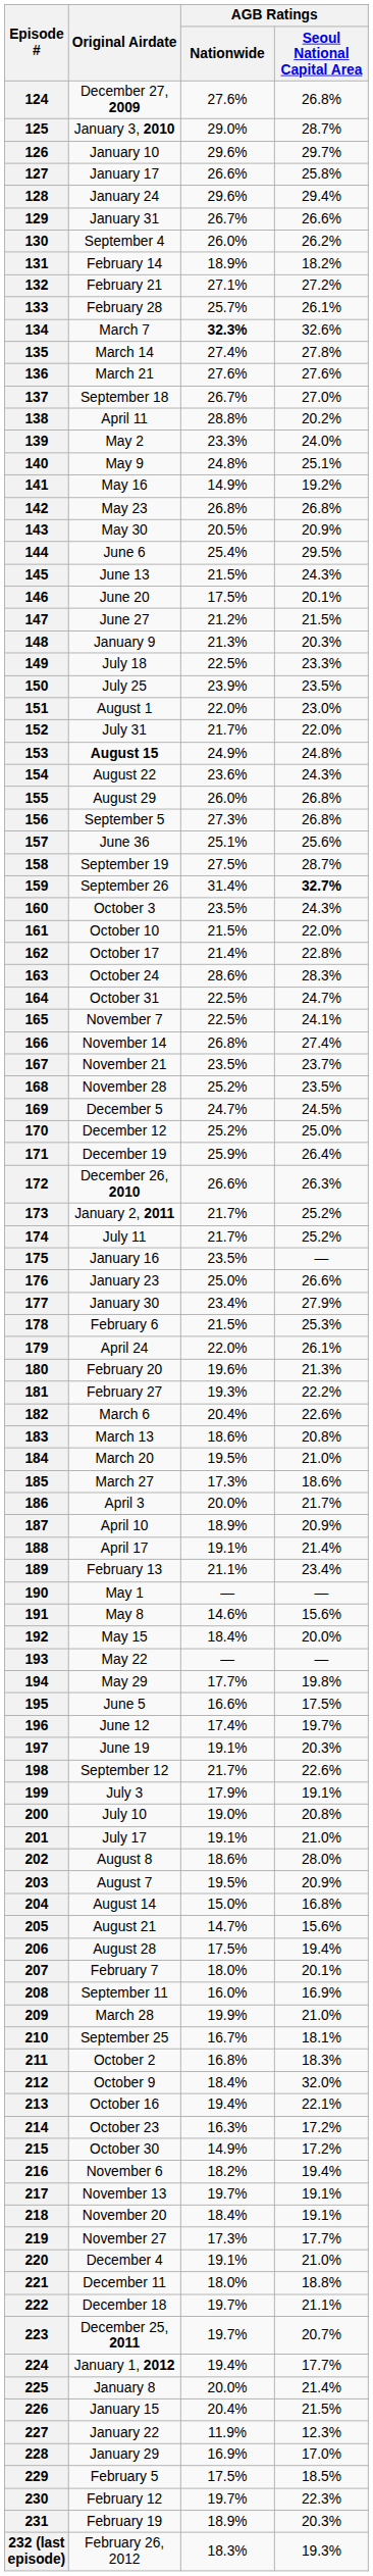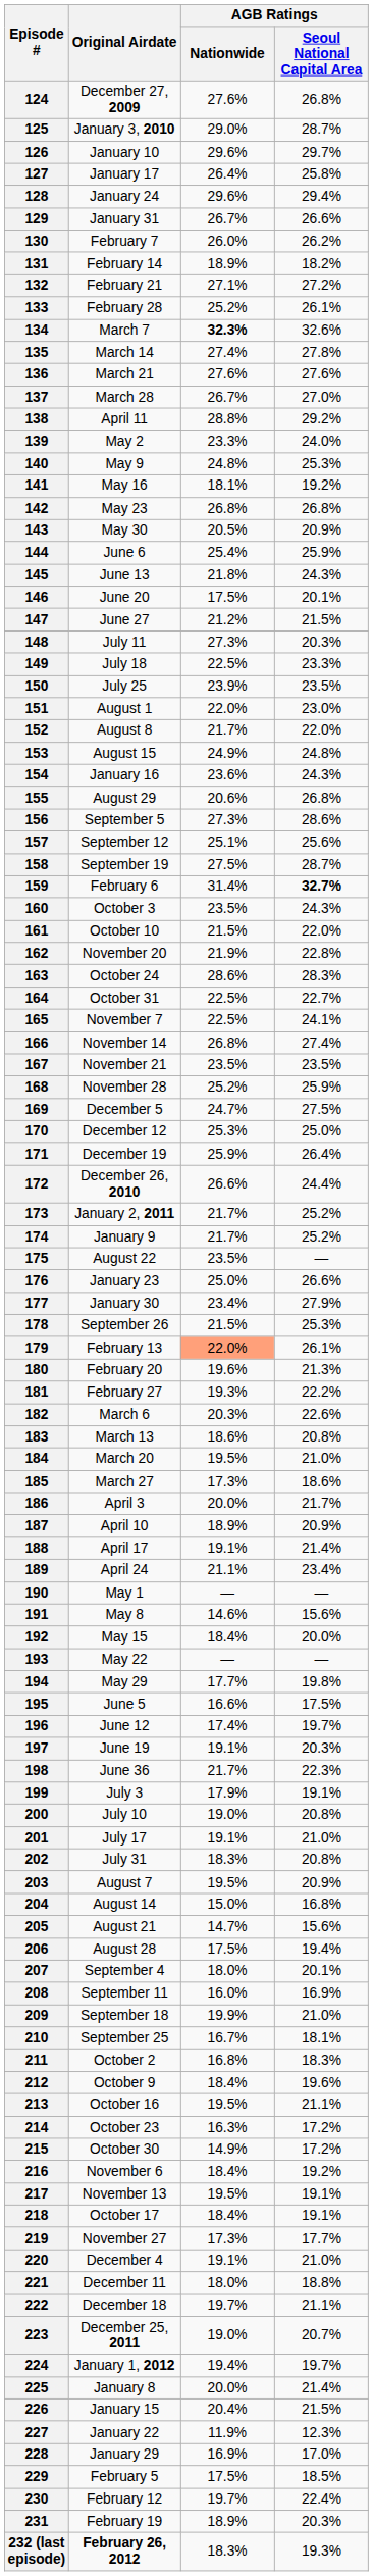 <table class=wikitable style="text-align:center">
 <tr>
 <th rowspan="2" width=40>Episode #</th>
 <th rowspan="2" width=120>Original Airdate</th>
 <th colspan="2">AGB Ratings</th>
 </tr>
 <tr>
 <th width=100>Nationwide</th>
 <th width=100><a href='#'>Seoul National Capital Area</a></th>
 </tr>
 <tr>
 <th>124</th>
 <td>December 27, <strong>2009</strong></td>
 <td>27.6%</td>
 <td>26.8%</td>
 </tr>
 <tr>
 <th>125</th>
 <td>January 3, <strong>2010</strong></td>
 <td>29.0%</td>
 <td>28.7%</td>
 </tr>
 <tr>
 <th>126</th>
 <td>January 10</td>
 <td>29.6%</td>
 <td>29.7%</td>
 </tr>
 <tr>
 <th>127</th>
 <td>January 17</td>
-<td>26.6%</td>
+<td>26.4%</td>
 <td>25.8%</td>
 </tr>
 <tr>
 <th>128</th>
 <td>January 24</td>
 <td>29.6%</td>
 <td>29.4%</td>
 </tr>
 <tr>
 <th>129</th>
 <td>January 31</td>
 <td>26.7%</td>
 <td>26.6%</td>
 </tr>
 <tr>
 <th>130</th>
-<td>September 4</td>
+<td>February 7</td>
 <td>26.0%</td>
 <td>26.2%</td>
 </tr>
 <tr>
 <th>131</th>
 <td>February 14</td>
 <td>18.9%</td>
 <td>18.2%</td>
 </tr>
 <tr>
 <th>132</th>
 <td>February 21</td>
 <td>27.1%</td>
 <td>27.2%</td>
 </tr>
 <tr>
 <th>133</th>
 <td>February 28</td>
-<td>25.7%</td>
+<td>25.2%</td>
 <td>26.1%</td>
 </tr>
 <tr>
 <th>134</th>
 <td>March 7</td>
 <td><span><strong>32.3%</strong></span></td>
 <td>32.6%</td>
 </tr>
 <tr>
 <th>135</th>
 <td>March 14</td>
 <td>27.4%</td>
 <td>27.8%</td>
 </tr>
 <tr>
 <th>136</th>
 <td>March 21</td>
 <td>27.6%</td>
 <td>27.6%</td>
 </tr>
 <tr>
 <th>137</th>
-<td>September 18</td>
+<td>March 28</td>
 <td>26.7%</td>
 <td>27.0%</td>
 </tr>
 <tr>
 <th>138</th>
 <td>April 11</td>
 <td>28.8%</td>
-<td>20.2%</td>
+<td>29.2%</td>
 </tr>
 <tr>
 <th>139</th>
 <td>May 2</td>
 <td>23.3%</td>
 <td>24.0%</td>
 </tr>
 <tr>
 <th>140</th>
 <td>May 9</td>
 <td>24.8%</td>
-<td>25.1%</td>
+<td>25.3%</td>
 </tr>
 <tr>
 <th>141</th>
 <td>May 16</td>
-<td>14.9%</td>
+<td>18.1%</td>
 <td>19.2%</td>
 </tr>
 <tr>
 <th>142</th>
 <td>May 23</td>
 <td>26.8%</td>
 <td>26.8%</td>
 </tr>
 <tr>
 <th>143</th>
 <td>May 30</td>
 <td>20.5%</td>
 <td>20.9%</td>
 </tr>
 <tr>
 <th>144</th>
 <td>June 6</td>
 <td>25.4%</td>
-<td>29.5%</td>
+<td>25.9%</td>
 </tr>
 <tr>
 <th>145</th>
 <td>June 13</td>
-<td>21.5%</td>
+<td>21.8%</td>
 <td>24.3%</td>
 </tr>
 <tr>
 <th>146</th>
 <td>June 20</td>
 <td>17.5%</td>
 <td>20.1%</td>
 </tr>
 <tr>
 <th>147</th>
 <td>June 27</td>
 <td>21.2%</td>
 <td>21.5%</td>
 </tr>
 <tr>
 <th>148</th>
-<td>January 9</td>
-<td>21.3%</td>
+<td>July 11</td>
+<td>27.3%</td>
 <td>20.3%</td>
 </tr>
 <tr>
 <th>149</th>
 <td>July 18</td>
 <td>22.5%</td>
 <td>23.3%</td>
 </tr>
 <tr>
 <th>150</th>
 <td>July 25</td>
 <td>23.9%</td>
 <td>23.5%</td>
 </tr>
 <tr>
 <th>151</th>
 <td>August 1</td>
 <td>22.0%</td>
 <td>23.0%</td>
 </tr>
 <tr>
 <th>152</th>
-<td>July 31</td>
+<td>August 8</td>
 <td>21.7%</td>
 <td>22.0%</td>
 </tr>
 <tr>
 <th>153</th>
-<td><strong>August 15</strong></td>
+<td>August 15</td>
 <td>24.9%</td>
 <td>24.8%</td>
 </tr>
 <tr>
 <th>154</th>
-<td>August 22</td>
+<td>January 16</td>
 <td>23.6%</td>
 <td>24.3%</td>
 </tr>
 <tr>
 <th>155</th>
 <td>August 29</td>
-<td>26.0%</td>
+<td>20.6%</td>
 <td>26.8%</td>
 </tr>
 <tr>
 <th>156</th>
 <td>September 5</td>
 <td>27.3%</td>
-<td>26.8%</td>
+<td>28.6%</td>
 </tr>
 <tr>
 <th>157</th>
-<td>June 36</td>
+<td>September 12</td>
 <td>25.1%</td>
 <td>25.6%</td>
 </tr>
 <tr>
 <th>158</th>
 <td>September 19</td>
 <td>27.5%</td>
 <td>28.7%</td>
 </tr>
 <tr>
 <th>159</th>
-<td>September 26</td>
+<td>February 6</td>
 <td>31.4%</td>
 <td><span><strong>32.7%</strong></span></td>
 </tr>
 <tr>
 <th>160</th>
 <td>October 3</td>
 <td>23.5%</td>
 <td>24.3%</td>
 </tr>
 <tr>
 <th>161</th>
 <td>October 10</td>
 <td>21.5%</td>
 <td>22.0%</td>
 </tr>
 <tr>
 <th>162</th>
-<td>October 17</td>
-<td>21.4%</td>
+<td>November 20</td>
+<td>21.9%</td>
 <td>22.8%</td>
 </tr>
 <tr>
 <th>163</th>
 <td>October 24</td>
 <td>28.6%</td>
 <td>28.3%</td>
 </tr>
 <tr>
 <th>164</th>
 <td>October 31</td>
 <td>22.5%</td>
-<td>24.7%</td>
+<td>22.7%</td>
 </tr>
 <tr>
 <th>165</th>
 <td>November 7</td>
 <td>22.5%</td>
 <td>24.1%</td>
 </tr>
 <tr>
 <th>166</th>
 <td>November 14</td>
 <td>26.8%</td>
 <td>27.4%</td>
 </tr>
 <tr>
 <th>167</th>
 <td>November 21</td>
 <td>23.5%</td>
-<td>23.7%</td>
+<td>23.5%</td>
 </tr>
 <tr>
 <th>168</th>
 <td>November 28</td>
 <td>25.2%</td>
-<td>23.5%</td>
+<td>25.9%</td>
 </tr>
 <tr>
 <th>169</th>
 <td>December 5</td>
 <td>24.7%</td>
-<td>24.5%</td>
+<td>27.5%</td>
 </tr>
 <tr>
 <th>170</th>
 <td>December 12</td>
-<td>25.2%</td>
+<td>25.3%</td>
 <td>25.0%</td>
 </tr>
 <tr>
 <th>171</th>
 <td>December 19</td>
 <td>25.9%</td>
 <td>26.4%</td>
 </tr>
 <tr>
 <th>172</th>
 <td>December 26, <strong>2010</strong></td>
 <td>26.6%</td>
-<td>26.3%</td>
+<td>24.4%</td>
 </tr>
 <tr>
 <th>173</th>
 <td>January 2, <strong>2011</strong></td>
 <td>21.7%</td>
 <td>25.2%</td>
 </tr>
 <tr>
 <th>174</th>
-<td>July 11</td>
+<td>January 9</td>
 <td>21.7%</td>
 <td>25.2%</td>
 </tr>
 <tr>
 <th>175</th>
-<td>January 16</td>
+<td>August 22</td>
 <td>23.5%</td>
 <td>—</td>
 </tr>
 <tr>
 <th>176</th>
 <td>January 23</td>
 <td>25.0%</td>
 <td>26.6%</td>
 </tr>
 <tr>
 <th>177</th>
 <td>January 30</td>
 <td>23.4%</td>
 <td>27.9%</td>
 </tr>
 <tr>
 <th>178</th>
-<td>February 6</td>
+<td>September 26</td>
 <td>21.5%</td>
 <td>25.3%</td>
 </tr>
 <tr>
 <th>179</th>
-<td>April 24</td>
-<td>22.0%</td>
+<td>February 13</td>
+<td style="background: lightsalmon;">22.0%</td>
 <td>26.1%</td>
 </tr>
 <tr>
 <th>180</th>
 <td>February 20</td>
 <td>19.6%</td>
 <td>21.3%</td>
 </tr>
 <tr>
 <th>181</th>
 <td>February 27</td>
 <td>19.3%</td>
 <td>22.2%</td>
 </tr>
 <tr>
 <th>182</th>
 <td>March 6</td>
-<td>20.4%</td>
+<td>20.3%</td>
 <td>22.6%</td>
 </tr>
 <tr>
 <th>183</th>
 <td>March 13</td>
 <td>18.6%</td>
 <td>20.8%</td>
 </tr>
 <tr>
 <th>184</th>
 <td>March 20</td>
 <td>19.5%</td>
 <td>21.0%</td>
 </tr>
 <tr>
 <th>185</th>
 <td>March 27</td>
 <td>17.3%</td>
 <td>18.6%</td>
 </tr>
 <tr>
 <th>186</th>
 <td>April 3</td>
 <td>20.0%</td>
 <td>21.7%</td>
 </tr>
 <tr>
 <th>187</th>
 <td>April 10</td>
 <td>18.9%</td>
 <td>20.9%</td>
 </tr>
 <tr>
 <th>188</th>
 <td>April 17</td>
 <td>19.1%</td>
 <td>21.4%</td>
 </tr>
 <tr>
 <th>189</th>
-<td>February 13</td>
+<td>April 24</td>
 <td>21.1%</td>
 <td>23.4%</td>
 </tr>
 <tr>
 <th>190</th>
 <td>May 1</td>
 <td>—</td>
 <td>—</td>
 </tr>
 <tr>
 <th>191</th>
 <td>May 8</td>
 <td>14.6%</td>
 <td>15.6%</td>
 </tr>
 <tr>
 <th>192</th>
 <td>May 15</td>
 <td>18.4%</td>
 <td>20.0%</td>
 </tr>
 <tr>
 <th>193</th>
 <td>May 22</td>
 <td>—</td>
 <td>—</td>
 </tr>
 <tr>
 <th>194</th>
 <td>May 29</td>
 <td>17.7%</td>
 <td>19.8%</td>
 </tr>
 <tr>
 <th>195</th>
 <td>June 5</td>
 <td>16.6%</td>
 <td>17.5%</td>
 </tr>
 <tr>
 <th>196</th>
 <td>June 12</td>
 <td>17.4%</td>
 <td>19.7%</td>
 </tr>
 <tr>
 <th>197</th>
 <td>June 19</td>
 <td>19.1%</td>
 <td>20.3%</td>
 </tr>
 <tr>
 <th>198</th>
-<td>September 12</td>
+<td>June 36</td>
 <td>21.7%</td>
-<td>22.6%</td>
+<td>22.3%</td>
 </tr>
 <tr>
 <th>199</th>
 <td>July 3</td>
 <td>17.9%</td>
 <td>19.1%</td>
 </tr>
 <tr>
 <th>200</th>
 <td>July 10</td>
 <td>19.0%</td>
 <td>20.8%</td>
 </tr>
 <tr>
 <th>201</th>
 <td>July 17</td>
 <td>19.1%</td>
 <td>21.0%</td>
 </tr>
 <tr>
 <th>202</th>
-<td>August 8</td>
-<td>18.6%</td>
-<td>28.0%</td>
+<td>July 31</td>
+<td>18.3%</td>
+<td>20.8%</td>
 </tr>
 <tr>
 <th>203</th>
 <td>August 7</td>
 <td>19.5%</td>
 <td>20.9%</td>
 </tr>
 <tr>
 <th>204</th>
 <td>August 14</td>
 <td>15.0%</td>
 <td>16.8%</td>
 </tr>
 <tr>
 <th>205</th>
 <td>August 21</td>
 <td>14.7%</td>
 <td>15.6%</td>
 </tr>
 <tr>
 <th>206</th>
 <td>August 28</td>
 <td>17.5%</td>
 <td>19.4%</td>
 </tr>
 <tr>
 <th>207</th>
-<td>February 7</td>
+<td>September 4</td>
 <td>18.0%</td>
 <td>20.1%</td>
 </tr>
 <tr>
 <th>208</th>
 <td>September 11</td>
 <td>16.0%</td>
 <td>16.9%</td>
 </tr>
 <tr>
 <th>209</th>
-<td>March 28</td>
+<td>September 18</td>
 <td>19.9%</td>
 <td>21.0%</td>
 </tr>
 <tr>
 <th>210</th>
 <td>September 25</td>
 <td>16.7%</td>
 <td>18.1%</td>
 </tr>
 <tr>
 <th>211</th>
 <td>October 2</td>
 <td>16.8%</td>
 <td>18.3%</td>
 </tr>
 <tr>
 <th>212</th>
 <td>October 9</td>
 <td>18.4%</td>
-<td>32.0%</td>
+<td>19.6%</td>
 </tr>
 <tr>
 <th>213</th>
 <td>October 16</td>
-<td>19.4%</td>
-<td>22.1%</td>
+<td>19.5%</td>
+<td>21.1%</td>
 </tr>
 <tr>
 <th>214</th>
 <td>October 23</td>
 <td>16.3%</td>
 <td>17.2%</td>
 </tr>
 <tr>
 <th>215</th>
 <td>October 30</td>
 <td>14.9%</td>
 <td>17.2%</td>
 </tr>
 <tr>
 <th>216</th>
 <td>November 6</td>
-<td>18.2%</td>
-<td>19.4%</td>
+<td>18.4%</td>
+<td>19.2%</td>
 </tr>
 <tr>
 <th>217</th>
 <td>November 13</td>
-<td>19.7%</td>
+<td>19.5%</td>
 <td>19.1%</td>
 </tr>
 <tr>
 <th>218</th>
-<td>November 20</td>
+<td>October 17</td>
 <td>18.4%</td>
 <td>19.1%</td>
 </tr>
 <tr>
 <th>219</th>
 <td>November 27</td>
 <td>17.3%</td>
 <td>17.7%</td>
 </tr>
 <tr>
 <th>220</th>
 <td>December 4</td>
 <td>19.1%</td>
 <td>21.0%</td>
 </tr>
 <tr>
 <th>221</th>
 <td>December 11</td>
 <td>18.0%</td>
 <td>18.8%</td>
 </tr>
 <tr>
 <th>222</th>
 <td>December 18</td>
 <td>19.7%</td>
 <td>21.1%</td>
 </tr>
 <tr>
 <th>223</th>
 <td>December 25, <strong>2011</strong></td>
-<td>19.7%</td>
+<td>19.0%</td>
 <td>20.7%</td>
 </tr>
 <tr>
 <th>224</th>
 <td>January 1, <strong>2012</strong></td>
 <td>19.4%</td>
-<td>17.7%</td>
+<td>19.7%</td>
 </tr>
 <tr>
 <th>225</th>
 <td>January 8</td>
 <td>20.0%</td>
 <td>21.4%</td>
 </tr>
 <tr>
 <th>226</th>
 <td>January 15</td>
 <td>20.4%</td>
 <td>21.5%</td>
 </tr>
 <tr>
 <th>227</th>
 <td>January 22</td>
 <td>11.9%</td>
 <td>12.3%</td>
 </tr>
 <tr>
 <th>228</th>
 <td>January 29</td>
 <td>16.9%</td>
 <td>17.0%</td>
 </tr>
 <tr>
 <th>229</th>
 <td>February 5</td>
 <td>17.5%</td>
 <td>18.5%</td>
 </tr>
 <tr>
 <th>230</th>
 <td>February 12</td>
 <td>19.7%</td>
-<td>22.3%</td>
+<td>22.4%</td>
 </tr>
 <tr>
 <th>231</th>
 <td>February 19</td>
 <td>18.9%</td>
 <td>20.3%</td>
 </tr>
 <tr>
 <th>232 (last episode)</th>
-<td>February 26, 2012</td>
+<td><strong>February 26, 2012</strong></td>
 <td>18.3%</td>
 <td>19.3%</td>
 </tr>
 </table>
